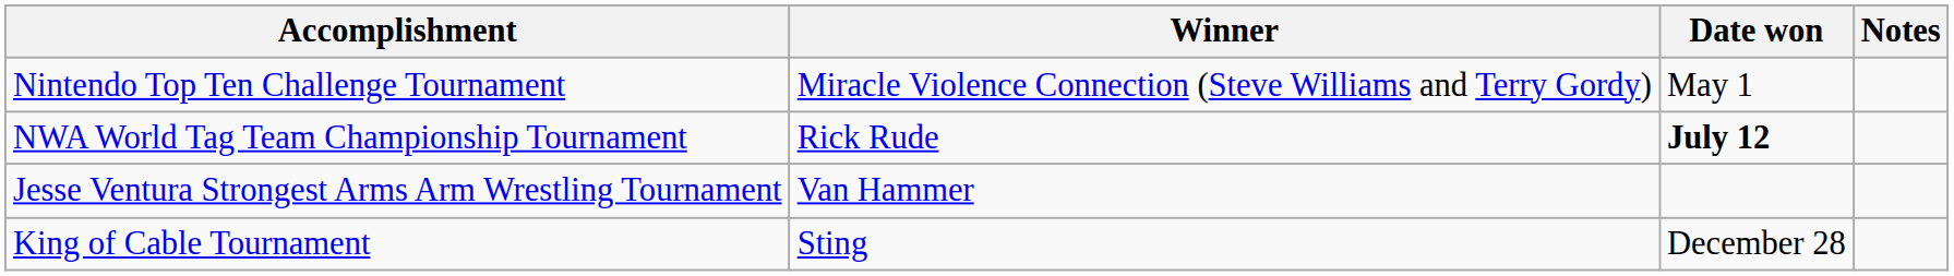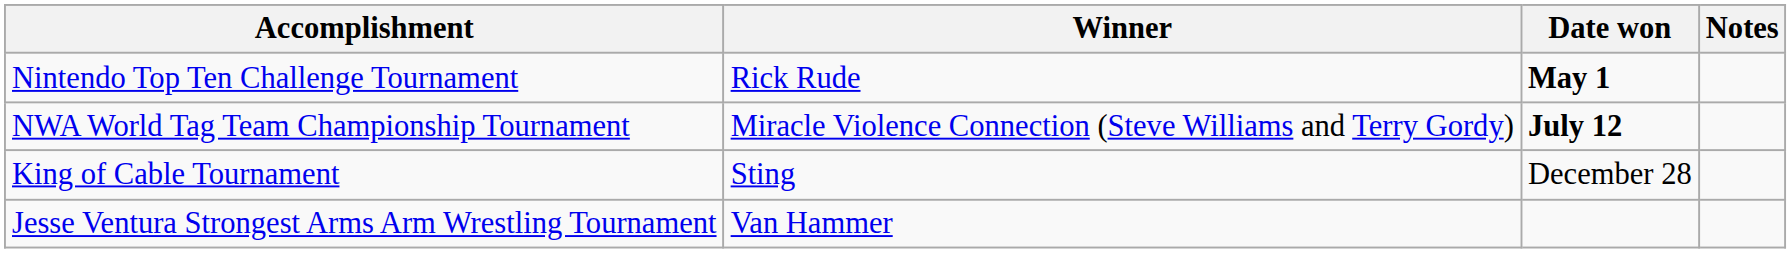 <table class="wikitable">
 <tr>
 <th>Accomplishment</th>
 <th>Winner</th>
 <th>Date won</th>
 <th>Notes</th>
 </tr>
 <tr>
 <td><a href='#'>Nintendo Top Ten Challenge Tournament</a></td>
-<td><a href='#'>Miracle Violence Connection</a> (<a href='#'>Steve Williams</a> and <a href='#'>Terry Gordy</a>)</td>
-<td>May 1</td>
+<td><a href='#'>Rick Rude</a></td>
+<td><strong>May 1</strong></td>
 <td></td>
 </tr>
 <tr>
 <td><a href='#'>NWA World Tag Team Championship Tournament</a></td>
-<td><a href='#'>Rick Rude</a></td>
+<td><a href='#'>Miracle Violence Connection</a> (<a href='#'>Steve Williams</a> and <a href='#'>Terry Gordy</a>)</td>
 <td><strong>July 12</strong></td>
+<td></td>
+</tr>
+<tr>
+<td><a href='#'>King of Cable Tournament</a></td>
+<td><a href='#'>Sting</a></td>
+<td>December 28</td>
 <td></td>
 </tr>
 <tr>
 <td><a href='#'>Jesse Ventura Strongest Arms Arm Wrestling Tournament</a></td>
 <td><a href='#'>Van Hammer</a></td>
 <td></td>
 <td></td>
 </tr>
-<tr>
-<td><a href='#'>King of Cable Tournament</a></td>
-<td><a href='#'>Sting</a></td>
-<td>December 28</td>
-<td></td>
-</tr>
 </table>
